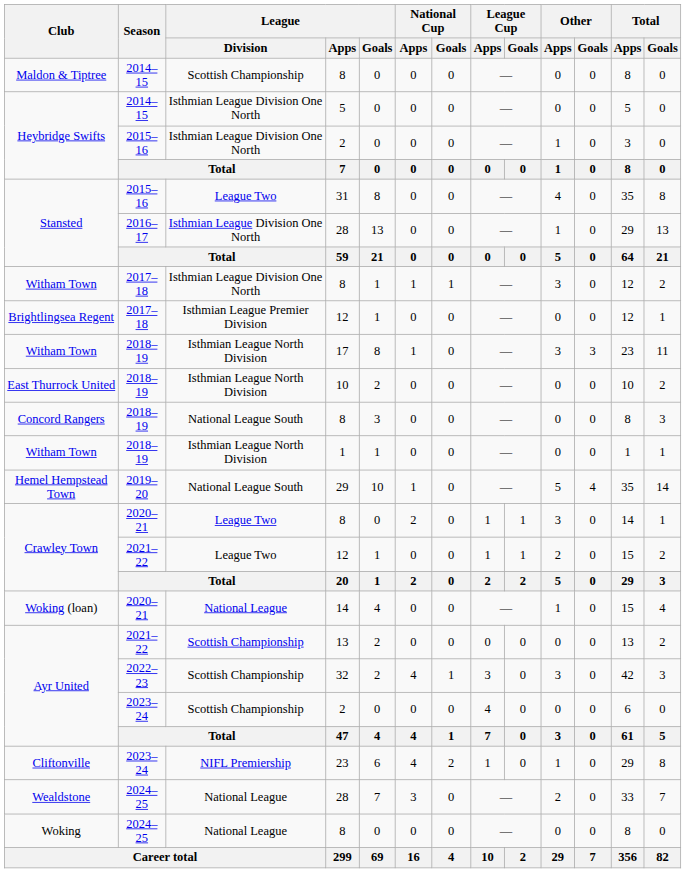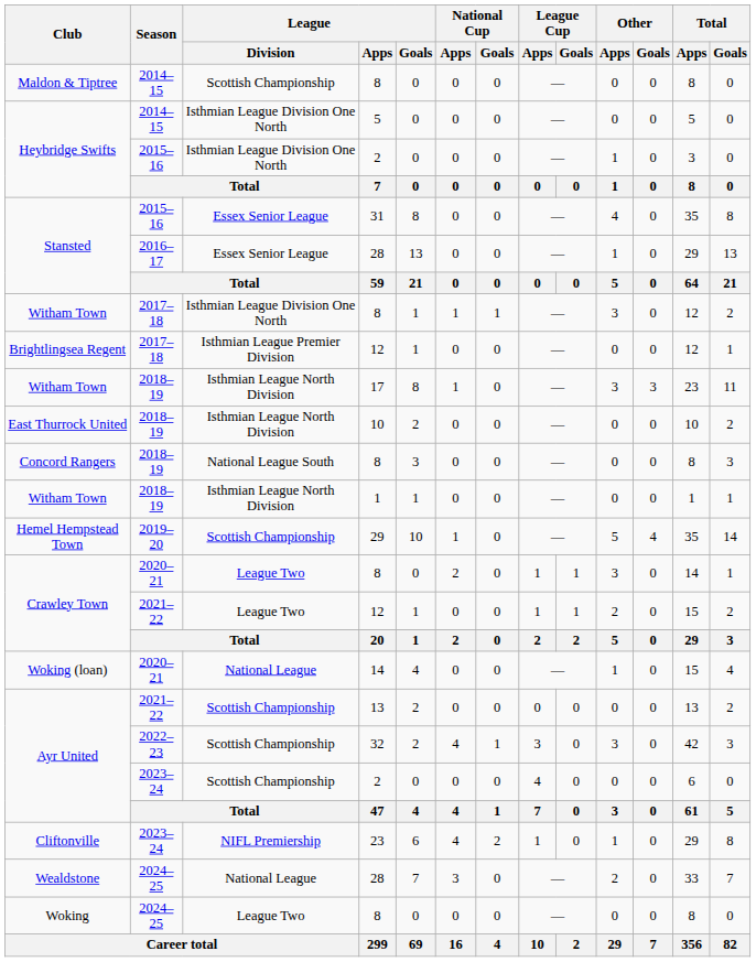 <table class="wikitable" style="text-align: center">
 <tr>
 <th rowspan="2">Club</th>
 <th rowspan="2">Season</th>
 <th colspan="3">League</th>
 <th colspan="2">National Cup</th>
 <th colspan="2">League Cup</th>
 <th colspan="2">Other</th>
 <th colspan="2">Total</th>
 </tr>
 <tr>
 <th>Division</th>
 <th>Apps</th>
 <th>Goals</th>
 <th>Apps</th>
 <th>Goals</th>
 <th>Apps</th>
 <th>Goals</th>
 <th>Apps</th>
 <th>Goals</th>
 <th>Apps</th>
 <th>Goals</th>
 </tr>
 <tr>
 <td><a href='#'>Maldon & Tiptree</a></td>
 <td><a href='#'>2014–15</a></td>
 <td>Scottish Championship</td>
 <td>8</td>
 <td>0</td>
 <td>0</td>
 <td>0</td>
 <td colspan="2">—</td>
 <td>0</td>
 <td>0</td>
 <td>8</td>
 <td>0</td>
 </tr>
 <tr>
 <td rowspan="3"><a href='#'>Heybridge Swifts</a></td>
 <td><a href='#'>2014–15</a></td>
 <td>Isthmian League Division One North</td>
 <td>5</td>
 <td>0</td>
 <td>0</td>
 <td>0</td>
 <td colspan="2">—</td>
 <td>0</td>
 <td>0</td>
 <td>5</td>
 <td>0</td>
 </tr>
 <tr>
 <td><a href='#'>2015–16</a></td>
 <td>Isthmian League Division One North</td>
 <td>2</td>
 <td>0</td>
 <td>0</td>
 <td>0</td>
 <td colspan="2">—</td>
 <td>1</td>
 <td>0</td>
 <td>3</td>
 <td>0</td>
 </tr>
 <tr>
 <th colspan="2">Total</th>
 <th>7</th>
 <th>0</th>
 <th>0</th>
 <th>0</th>
 <th>0</th>
 <th>0</th>
 <th>1</th>
 <th>0</th>
 <th>8</th>
 <th>0</th>
 </tr>
 <tr>
 <td rowspan="3"><a href='#'>Stansted</a></td>
 <td><a href='#'>2015–16</a></td>
-<td><a href='#'>League Two</a></td>
+<td><a href='#'>Essex Senior League</a></td>
 <td>31</td>
 <td>8</td>
 <td>0</td>
 <td>0</td>
 <td colspan="2">—</td>
 <td>4</td>
 <td>0</td>
 <td>35</td>
 <td>8</td>
 </tr>
 <tr>
 <td><a href='#'>2016–17</a></td>
-<td><a href='#'>Isthmian League</a> Division One North</td>
+<td>Essex Senior League</td>
 <td>28</td>
 <td>13</td>
 <td>0</td>
 <td>0</td>
 <td colspan="2">—</td>
 <td>1</td>
 <td>0</td>
 <td>29</td>
 <td>13</td>
 </tr>
 <tr>
 <th colspan="2">Total</th>
 <th>59</th>
 <th>21</th>
 <th>0</th>
 <th>0</th>
 <th>0</th>
 <th>0</th>
 <th>5</th>
 <th>0</th>
 <th>64</th>
 <th>21</th>
 </tr>
 <tr>
 <td><a href='#'>Witham Town</a></td>
 <td><a href='#'>2017–18</a></td>
 <td>Isthmian League Division One North</td>
 <td>8</td>
 <td>1</td>
 <td>1</td>
 <td>1</td>
 <td colspan="2">—</td>
 <td>3</td>
 <td>0</td>
 <td>12</td>
 <td>2</td>
 </tr>
 <tr>
 <td><a href='#'>Brightlingsea Regent</a></td>
 <td><a href='#'>2017–18</a></td>
 <td>Isthmian League Premier Division</td>
 <td>12</td>
 <td>1</td>
 <td>0</td>
 <td>0</td>
 <td colspan="2">—</td>
 <td>0</td>
 <td>0</td>
 <td>12</td>
 <td>1</td>
 </tr>
 <tr>
 <td><a href='#'>Witham Town</a></td>
 <td><a href='#'>2018–19</a></td>
 <td>Isthmian League North Division</td>
 <td>17</td>
 <td>8</td>
 <td>1</td>
 <td>0</td>
 <td colspan="2">—</td>
 <td>3</td>
 <td>3</td>
 <td>23</td>
 <td>11</td>
 </tr>
 <tr>
 <td><a href='#'>East Thurrock United</a></td>
 <td><a href='#'>2018–19</a></td>
 <td>Isthmian League North Division</td>
 <td>10</td>
 <td>2</td>
 <td>0</td>
 <td>0</td>
 <td colspan="2">—</td>
 <td>0</td>
 <td>0</td>
 <td>10</td>
 <td>2</td>
 </tr>
 <tr>
 <td><a href='#'>Concord Rangers</a></td>
 <td><a href='#'>2018–19</a></td>
 <td>National League South</td>
 <td>8</td>
 <td>3</td>
 <td>0</td>
 <td>0</td>
 <td colspan="2">—</td>
 <td>0</td>
 <td>0</td>
 <td>8</td>
 <td>3</td>
 </tr>
 <tr>
 <td><a href='#'>Witham Town</a></td>
 <td><a href='#'>2018–19</a></td>
 <td>Isthmian League North Division</td>
 <td>1</td>
 <td>1</td>
 <td>0</td>
 <td>0</td>
 <td colspan="2">—</td>
 <td>0</td>
 <td>0</td>
 <td>1</td>
 <td>1</td>
 </tr>
 <tr>
 <td><a href='#'>Hemel Hempstead Town</a></td>
 <td><a href='#'>2019–20</a></td>
-<td>National League South</td>
+<td><a href='#'>Scottish Championship</a></td>
 <td>29</td>
 <td>10</td>
 <td>1</td>
 <td>0</td>
 <td colspan="2">—</td>
 <td>5</td>
 <td>4</td>
 <td>35</td>
 <td>14</td>
 </tr>
 <tr>
 <td rowspan="3"><a href='#'>Crawley Town</a></td>
 <td><a href='#'>2020–21</a></td>
 <td><a href='#'>League Two</a></td>
 <td>8</td>
 <td>0</td>
 <td>2</td>
 <td>0</td>
 <td>1</td>
 <td>1</td>
 <td>3</td>
 <td>0</td>
 <td>14</td>
 <td>1</td>
 </tr>
 <tr>
 <td><a href='#'>2021–22</a></td>
 <td>League Two</td>
 <td>12</td>
 <td>1</td>
 <td>0</td>
 <td>0</td>
 <td>1</td>
 <td>1</td>
 <td>2</td>
 <td>0</td>
 <td>15</td>
 <td>2</td>
 </tr>
 <tr>
 <th colspan="2">Total</th>
 <th>20</th>
 <th>1</th>
 <th>2</th>
 <th>0</th>
 <th>2</th>
 <th>2</th>
 <th>5</th>
 <th>0</th>
 <th>29</th>
 <th>3</th>
 </tr>
 <tr>
 <td><a href='#'>Woking</a> (loan)</td>
 <td><a href='#'>2020–21</a></td>
 <td><a href='#'>National League</a></td>
 <td>14</td>
 <td>4</td>
 <td>0</td>
 <td>0</td>
 <td colspan="2">—</td>
 <td>1</td>
 <td>0</td>
 <td>15</td>
 <td>4</td>
 </tr>
 <tr>
 <td rowspan="4"><a href='#'>Ayr United</a></td>
 <td><a href='#'>2021–22</a></td>
 <td><a href='#'>Scottish Championship</a></td>
 <td>13</td>
 <td>2</td>
 <td>0</td>
 <td>0</td>
 <td>0</td>
 <td>0</td>
 <td>0</td>
 <td>0</td>
 <td>13</td>
 <td>2</td>
 </tr>
 <tr>
 <td><a href='#'>2022–23</a></td>
 <td>Scottish Championship</td>
 <td>32</td>
 <td>2</td>
 <td>4</td>
 <td>1</td>
 <td>3</td>
 <td>0</td>
 <td>3</td>
 <td>0</td>
 <td>42</td>
 <td>3</td>
 </tr>
 <tr>
 <td><a href='#'>2023–24</a></td>
 <td>Scottish Championship</td>
 <td>2</td>
 <td>0</td>
 <td>0</td>
 <td>0</td>
 <td>4</td>
 <td>0</td>
 <td>0</td>
 <td>0</td>
 <td>6</td>
 <td>0</td>
 </tr>
 <tr>
 <th colspan="2">Total</th>
 <th>47</th>
 <th>4</th>
 <th>4</th>
 <th>1</th>
 <th>7</th>
 <th>0</th>
 <th>3</th>
 <th>0</th>
 <th>61</th>
 <th>5</th>
 </tr>
 <tr>
 <td><a href='#'>Cliftonville</a></td>
 <td><a href='#'>2023–24</a></td>
 <td><a href='#'>NIFL Premiership</a></td>
 <td>23</td>
 <td>6</td>
 <td>4</td>
 <td>2</td>
 <td>1</td>
 <td>0</td>
 <td>1</td>
 <td>0</td>
 <td>29</td>
 <td>8</td>
 </tr>
 <tr>
 <td><a href='#'>Wealdstone</a></td>
 <td><a href='#'>2024–25</a></td>
 <td>National League</td>
 <td>28</td>
 <td>7</td>
 <td>3</td>
 <td>0</td>
 <td colspan="2">—</td>
 <td>2</td>
 <td>0</td>
 <td>33</td>
 <td>7</td>
 </tr>
 <tr>
 <td>Woking</td>
 <td><a href='#'>2024–25</a></td>
-<td>National League</td>
+<td>League Two</td>
 <td>8</td>
 <td>0</td>
 <td>0</td>
 <td>0</td>
 <td colspan="2">—</td>
 <td>0</td>
 <td>0</td>
 <td>8</td>
 <td>0</td>
 </tr>
 <tr>
 <th colspan="3">Career total</th>
 <th>299</th>
 <th>69</th>
 <th>16</th>
 <th>4</th>
 <th>10</th>
 <th>2</th>
 <th>29</th>
 <th>7</th>
 <th>356</th>
 <th>82</th>
 </tr>
 </table>
